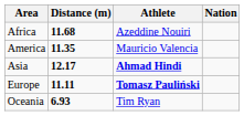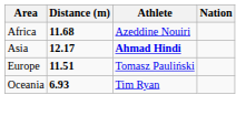 <table class="wikitable">
 <tr>
 <th>Area</th>
 <th>Distance (m)</th>
 <th>Athlete</th>
 <th>Nation</th>
 </tr>
 <tr>
 <td>Africa</td>
 <td><strong>11.68</strong> </td>
 <td><a href='#'>Azeddine Nouiri</a></td>
 <td></td>
 </tr>
 <tr>
-<td>America</td>
-<td><strong>11.35</strong></td>
-<td><a href='#'>Mauricio Valencia</a></td>
-<td></td>
-</tr>
-<tr>
 <td>Asia</td>
 <td><strong>12.17</strong> </td>
 <td><strong><a href='#'>Ahmad Hindi</a></strong></td>
 <td></td>
 </tr>
 <tr>
 <td>Europe</td>
-<td><strong>11.11</strong></td>
-<td><strong><a href='#'>Tomasz Pauliński</a></strong></td>
+<td><strong>11.51</strong></td>
+<td><a href='#'>Tomasz Pauliński</a></td>
 <td></td>
 </tr>
 <tr>
 <td>Oceania</td>
 <td><strong>6.93</strong></td>
 <td><a href='#'>Tim Ryan</a></td>
 <td></td>
 </tr>
 </table>
